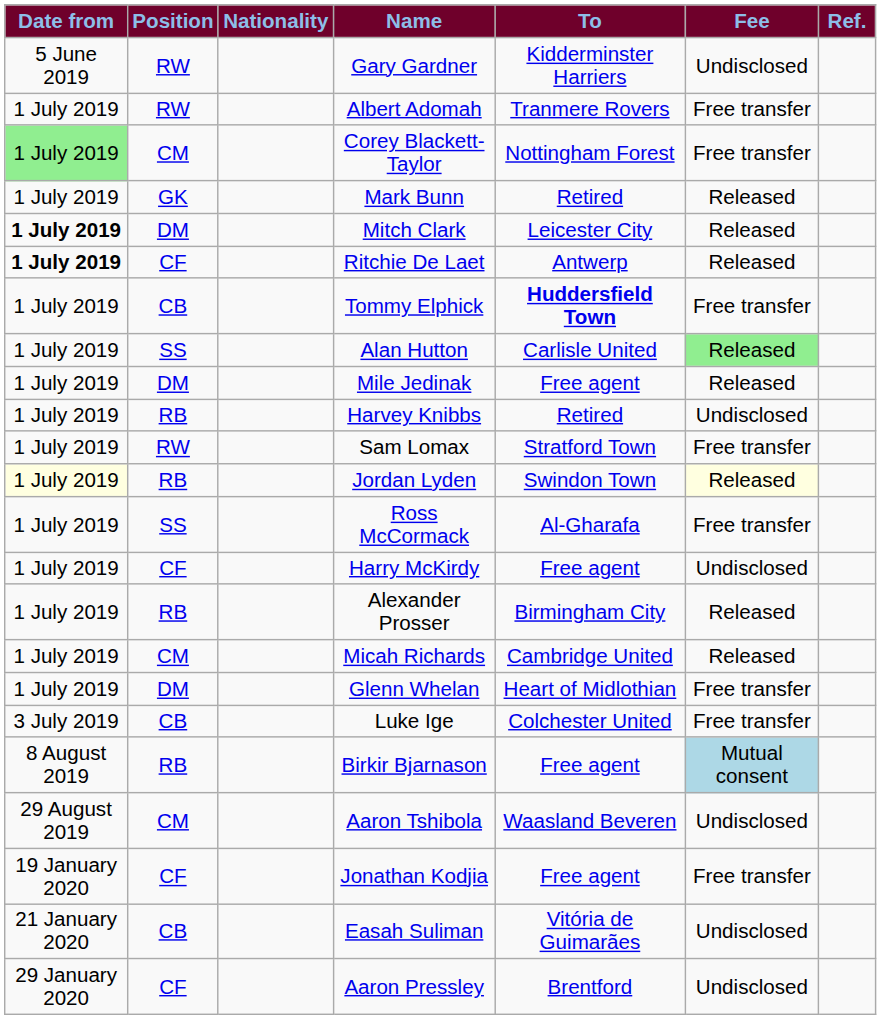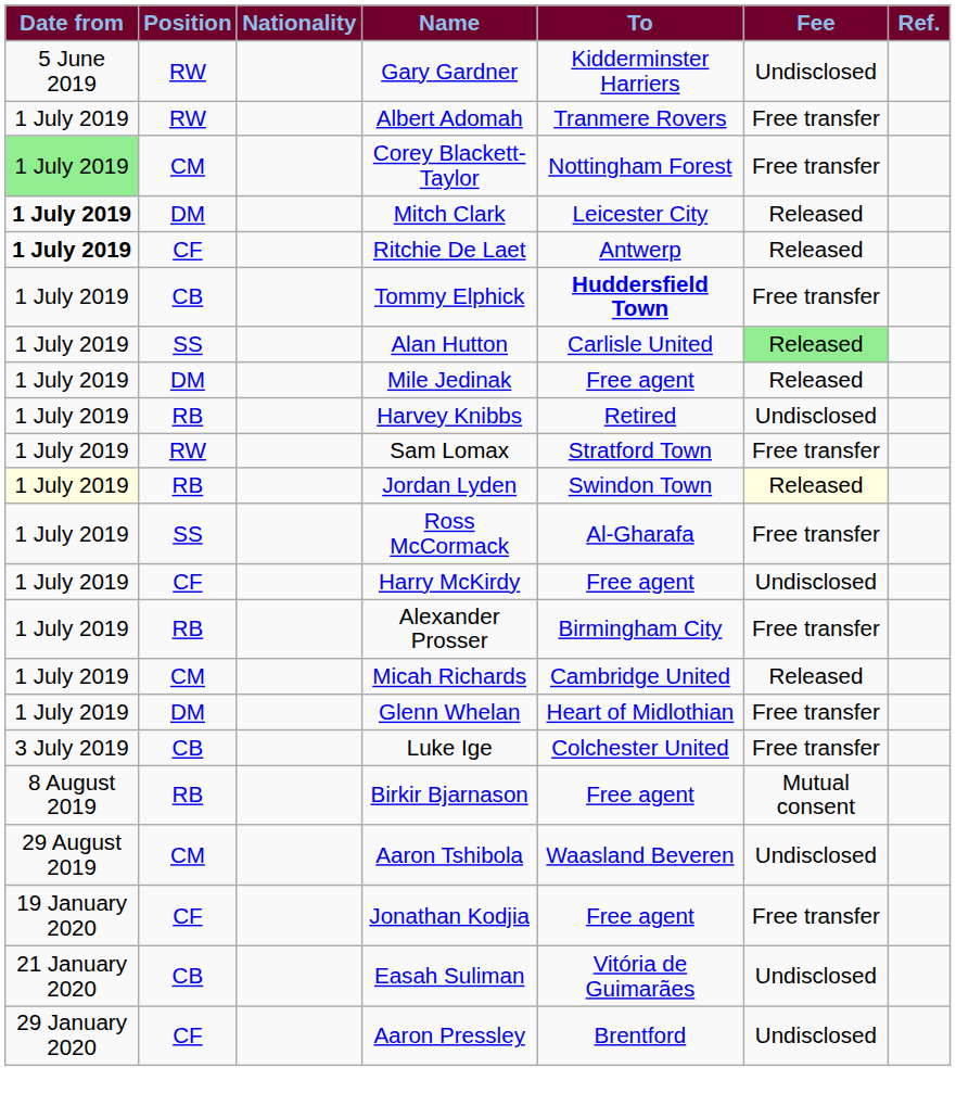 <table class="wikitable"  style="text-align:center; font-size:90%; ">
 <tr>
 <th style="background:#6F002B; color:#8DBEE7; width:120px;">Date from</th>
 <th style="background:#6F002B; color:#8DBEE7; width:50px;">Position</th>
 <th style="background:#6F002B; color:#8DBEE7; width:50px;">Nationality</th>
 <th style="background:#6F002B; color:#8DBEE7; width:150px;">Name</th>
 <th style="background:#6F002B; color:#8DBEE7; width:180px;">To</th>
 <th style="background:#6F002B; color:#8DBEE7; width:100px;">Fee</th>
 <th style="background:#6F002B; color:#8DBEE7; width:40px;">Ref.</th>
 </tr>
 <tr>
 <td>5 June 2019</td>
 <td><a href='#'>RW</a></td>
 <td></td>
 <td><a href='#'>Gary Gardner</a></td>
 <td> <a href='#'>Kidderminster Harriers</a></td>
 <td>Undisclosed</td>
 <td></td>
 </tr>
 <tr>
 <td>1 July 2019</td>
 <td><a href='#'>RW</a></td>
 <td></td>
 <td><a href='#'>Albert Adomah</a></td>
 <td> <a href='#'>Tranmere Rovers</a></td>
 <td>Free transfer</td>
 <td></td>
 </tr>
 <tr>
 <td style="background: lightgreen;">1 July 2019</td>
 <td><a href='#'>CM</a></td>
 <td></td>
 <td><a href='#'>Corey Blackett-Taylor</a></td>
 <td> <a href='#'>Nottingham Forest</a></td>
 <td>Free transfer</td>
-<td></td>
-</tr>
-<tr>
-<td>1 July 2019</td>
-<td><a href='#'>GK</a></td>
-<td></td>
-<td><a href='#'>Mark Bunn</a></td>
-<td> <a href='#'>Retired</a></td>
-<td>Released</td>
 <td></td>
 </tr>
 <tr>
 <td><strong>1 July 2019</strong></td>
 <td><a href='#'>DM</a></td>
 <td></td>
 <td><a href='#'>Mitch Clark</a></td>
 <td> <a href='#'>Leicester City</a></td>
 <td>Released</td>
 <td></td>
 </tr>
 <tr>
 <td><strong>1 July 2019</strong></td>
 <td><a href='#'>CF</a></td>
 <td></td>
 <td><a href='#'>Ritchie De Laet</a></td>
 <td> <a href='#'>Antwerp</a></td>
 <td>Released</td>
 <td></td>
 </tr>
 <tr>
 <td>1 July 2019</td>
 <td><a href='#'>CB</a></td>
 <td></td>
 <td><a href='#'>Tommy Elphick</a></td>
 <td><strong> <a href='#'>Huddersfield Town</a></strong></td>
 <td>Free transfer</td>
 <td></td>
 </tr>
 <tr>
 <td>1 July 2019</td>
 <td><a href='#'>SS</a></td>
 <td></td>
 <td><a href='#'>Alan Hutton</a></td>
 <td> <a href='#'>Carlisle United</a></td>
 <td style="background: lightgreen;">Released</td>
 <td></td>
 </tr>
 <tr>
 <td>1 July 2019</td>
 <td><a href='#'>DM</a></td>
 <td></td>
 <td><a href='#'>Mile Jedinak</a></td>
 <td> <a href='#'>Free agent</a></td>
 <td>Released</td>
 <td></td>
 </tr>
 <tr>
 <td>1 July 2019</td>
 <td><a href='#'>RB</a></td>
 <td></td>
 <td><a href='#'>Harvey Knibbs</a></td>
 <td> <a href='#'>Retired</a></td>
 <td>Undisclosed</td>
 <td></td>
 </tr>
 <tr>
 <td>1 July 2019</td>
 <td><a href='#'>RW</a></td>
 <td></td>
 <td>Sam Lomax</td>
 <td> <a href='#'>Stratford Town</a></td>
 <td>Free transfer</td>
 <td></td>
 </tr>
 <tr>
 <td style="background: lightyellow;">1 July 2019</td>
 <td><a href='#'>RB</a></td>
 <td></td>
 <td><a href='#'>Jordan Lyden</a></td>
 <td> <a href='#'>Swindon Town</a></td>
 <td style="background: lightyellow;">Released</td>
 <td></td>
 </tr>
 <tr>
 <td>1 July 2019</td>
 <td><a href='#'>SS</a></td>
 <td></td>
 <td><a href='#'>Ross McCormack</a></td>
 <td> <a href='#'>Al-Gharafa</a></td>
 <td>Free transfer</td>
 <td></td>
 </tr>
 <tr>
 <td>1 July 2019</td>
 <td><a href='#'>CF</a></td>
 <td></td>
 <td><a href='#'>Harry McKirdy</a></td>
 <td> <a href='#'>Free agent</a></td>
 <td>Undisclosed</td>
 <td></td>
 </tr>
 <tr>
 <td>1 July 2019</td>
 <td><a href='#'>RB</a></td>
 <td></td>
 <td>Alexander Prosser</td>
 <td> <a href='#'>Birmingham City</a></td>
-<td>Released</td>
+<td>Free transfer</td>
 <td></td>
 </tr>
 <tr>
 <td>1 July 2019</td>
 <td><a href='#'>CM</a></td>
 <td></td>
 <td><a href='#'>Micah Richards</a></td>
 <td> <a href='#'>Cambridge United</a></td>
 <td>Released</td>
 <td></td>
 </tr>
 <tr>
 <td>1 July 2019</td>
 <td><a href='#'>DM</a></td>
 <td></td>
 <td><a href='#'>Glenn Whelan</a></td>
 <td> <a href='#'>Heart of Midlothian</a></td>
 <td>Free transfer</td>
 <td></td>
 </tr>
 <tr>
 <td>3 July 2019</td>
 <td><a href='#'>CB</a></td>
 <td></td>
 <td>Luke Ige</td>
 <td> <a href='#'>Colchester United</a></td>
 <td>Free transfer</td>
 <td></td>
 </tr>
 <tr>
 <td>8 August 2019</td>
 <td><a href='#'>RB</a></td>
 <td></td>
 <td><a href='#'>Birkir Bjarnason</a></td>
 <td> <a href='#'>Free agent</a></td>
-<td style="background: lightblue;">Mutual consent</td>
+<td>Mutual consent</td>
 <td></td>
 </tr>
 <tr>
 <td>29 August 2019</td>
 <td><a href='#'>CM</a></td>
 <td></td>
 <td><a href='#'>Aaron Tshibola</a></td>
 <td> <a href='#'>Waasland Beveren</a></td>
 <td>Undisclosed</td>
 <td></td>
 </tr>
 <tr>
 <td>19 January 2020</td>
 <td><a href='#'>CF</a></td>
 <td></td>
 <td><a href='#'>Jonathan Kodjia</a></td>
 <td> <a href='#'>Free agent</a></td>
 <td>Free transfer</td>
 <td></td>
 </tr>
 <tr>
 <td>21 January 2020</td>
 <td><a href='#'>CB</a></td>
 <td></td>
 <td><a href='#'>Easah Suliman</a></td>
 <td> <a href='#'>Vitória de Guimarães</a></td>
 <td>Undisclosed</td>
 <td></td>
 </tr>
 <tr>
 <td>29 January 2020</td>
 <td><a href='#'>CF</a></td>
 <td></td>
 <td><a href='#'>Aaron Pressley</a></td>
 <td> <a href='#'>Brentford</a></td>
 <td>Undisclosed</td>
 <td></td>
 </tr>
 </table>
